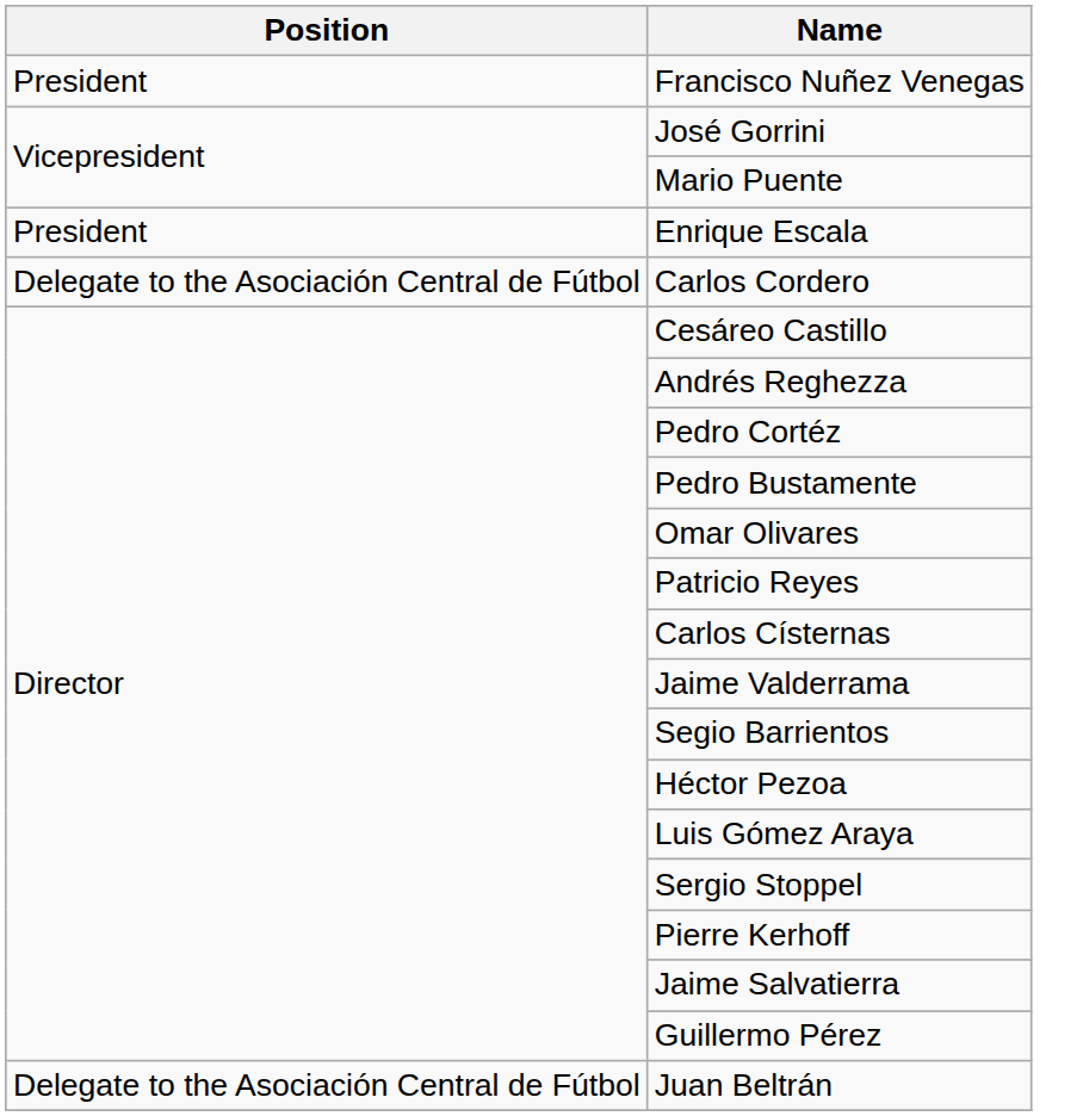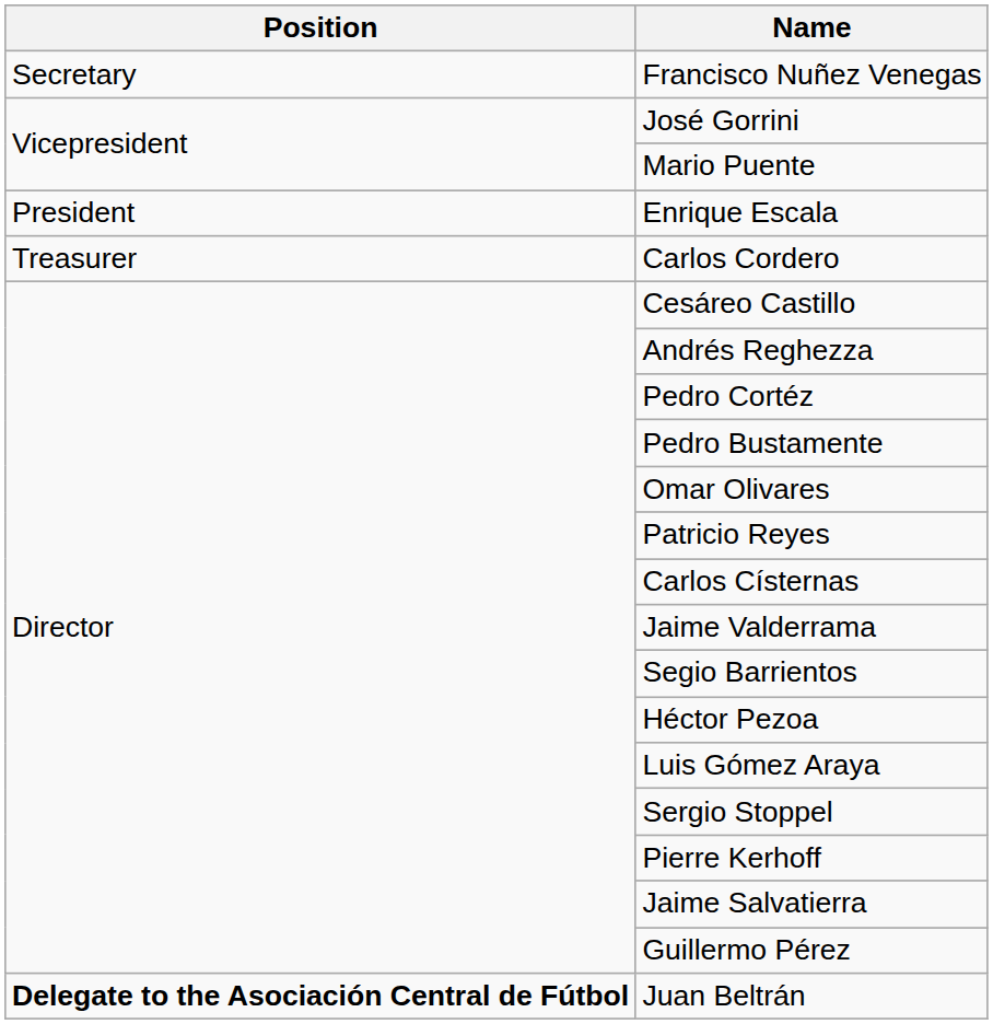 <table class="wikitable">
 <tr>
 <th>Position</th>
 <th>Name</th>
 </tr>
 <tr>
-<td>President</td>
+<td>Secretary</td>
 <td>Francisco Nuñez Venegas</td>
 </tr>
 <tr>
 <td rowspan="2">Vicepresident</td>
 <td>José Gorrini</td>
 </tr>
 <tr>
 <td>Mario Puente</td>
 </tr>
 <tr>
 <td>President</td>
 <td>Enrique Escala</td>
 </tr>
 <tr>
-<td>Delegate to the Asociación Central de Fútbol</td>
+<td>Treasurer</td>
 <td>Carlos Cordero</td>
 </tr>
 <tr>
 <td rowspan="15">Director</td>
 <td>Cesáreo Castillo</td>
 </tr>
 <tr>
 <td>Andrés Reghezza</td>
 </tr>
 <tr>
 <td>Pedro Cortéz</td>
 </tr>
 <tr>
 <td>Pedro Bustamente</td>
 </tr>
 <tr>
 <td>Omar Olivares</td>
 </tr>
 <tr>
 <td>Patricio Reyes</td>
 </tr>
 <tr>
 <td>Carlos Císternas</td>
 </tr>
 <tr>
 <td>Jaime Valderrama</td>
 </tr>
 <tr>
 <td>Segio Barrientos</td>
 </tr>
 <tr>
 <td>Héctor Pezoa</td>
 </tr>
 <tr>
 <td>Luis Gómez Araya</td>
 </tr>
 <tr>
 <td>Sergio Stoppel</td>
 </tr>
 <tr>
 <td>Pierre Kerhoff</td>
 </tr>
 <tr>
 <td>Jaime Salvatierra</td>
 </tr>
 <tr>
 <td>Guillermo Pérez</td>
 </tr>
 <tr>
-<td>Delegate to the Asociación Central de Fútbol</td>
+<td><strong>Delegate to the Asociación Central de Fútbol</strong></td>
 <td>Juan Beltrán</td>
 </tr>
 </table>
